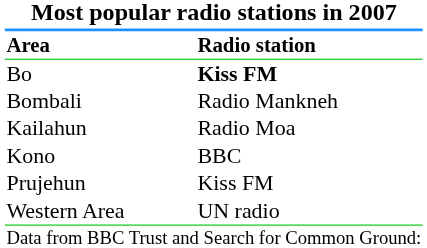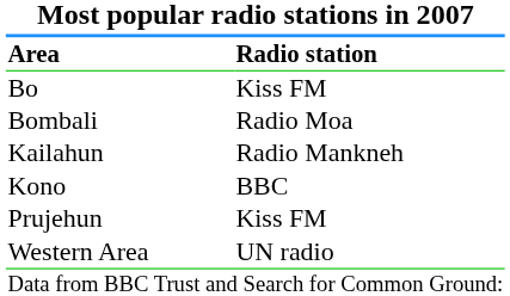 <table class="toccolours" align="right" cellpadding="1" cellspacing="0" style="margin:0 0 1em 1em; clear:right; text-align:left">
 <tr>
 <th colspan=4 style="border-bottom:#1e90ff 2px solid; font-size:110%; text-align:center">Most popular radio stations in 2007</th>
 </tr>
 <tr style="font-size:95%">
 <th style="text-align:left; border-bottom:1px solid Limegreen">Area</th>
 <th style="text-align:left; border-bottom:1px solid Limegreen;">Radio station</th>
 </tr>
 <tr>
 <td>Bo</td>
-<td><strong>Kiss FM</strong></td>
+<td>Kiss FM</td>
 </tr>
 <tr>
 <td>Bombali</td>
-<td>Radio Mankneh</td>
+<td>Radio Moa</td>
 </tr>
 <tr>
 <td>Kailahun</td>
-<td>Radio Moa</td>
+<td>Radio Mankneh</td>
 </tr>
 <tr>
 <td>Kono</td>
 <td>BBC</td>
 </tr>
 <tr>
 <td>Prujehun</td>
 <td>Kiss FM</td>
 </tr>
 <tr>
 <td>Western Area</td>
 <td>UN radio</td>
 </tr>
 <tr>
 <td colspan=4 style="border-top:1px solid Limegreen;; font-size:85%;">Data from BBC Trust and Search for Common Ground:</td>
 </tr>
 <tr>
 </tr>
 </table>
